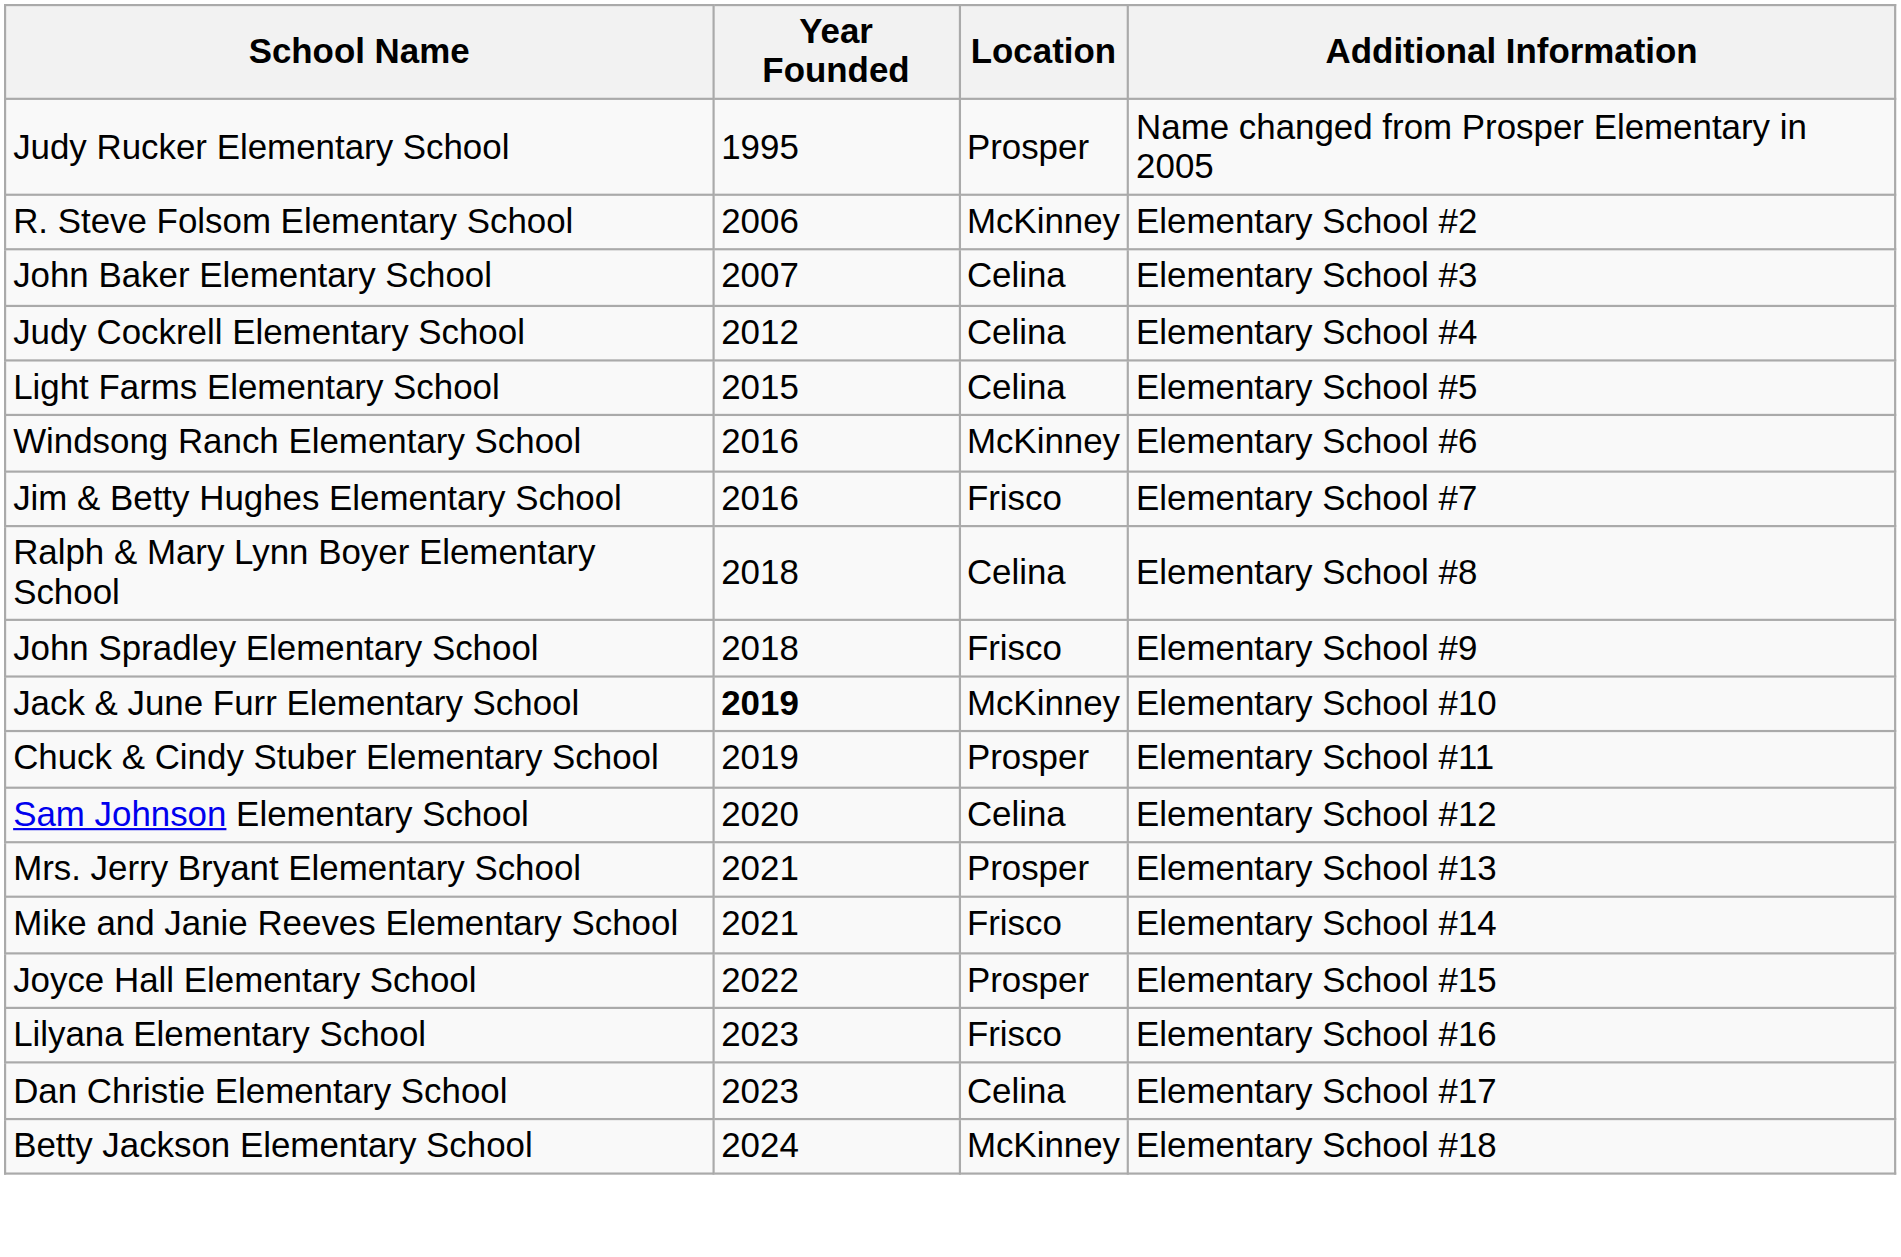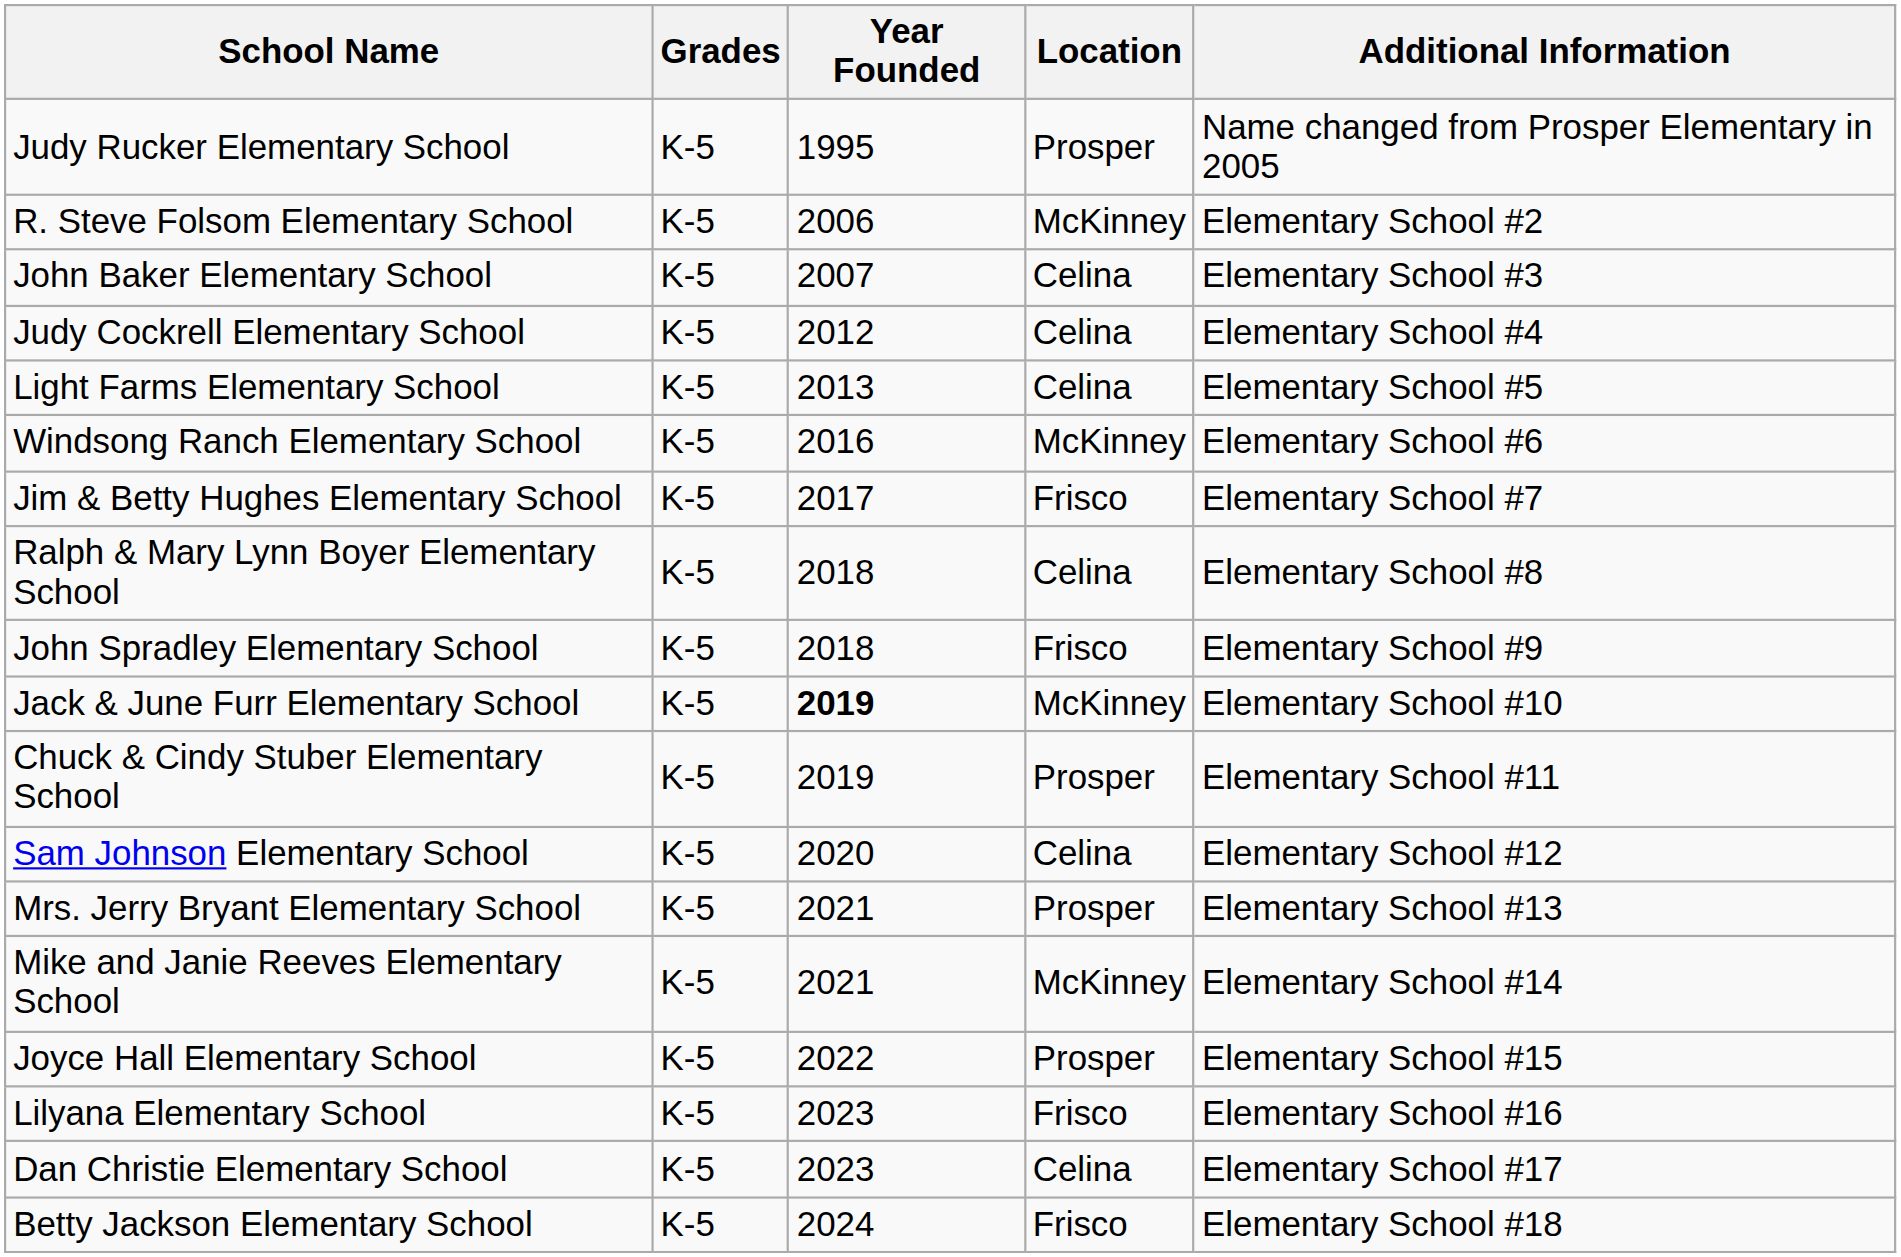 <table class="wikitable sortable mw-collapsible">
 <tr>
 <th>School Name</th>
+<th>Grades</th>
 <th>Year Founded</th>
 <th>Location</th>
 <th>Additional Information</th>
 </tr>
 <tr>
 <td>Judy Rucker Elementary School</td>
+<td>K-5</td>
 <td>1995</td>
 <td>Prosper</td>
 <td>Name changed from Prosper Elementary in 2005</td>
 </tr>
 <tr>
 <td>R. Steve Folsom Elementary School</td>
+<td>K-5</td>
 <td>2006</td>
 <td>McKinney</td>
 <td>Elementary School #2</td>
 </tr>
 <tr>
 <td>John Baker Elementary School</td>
+<td>K-5</td>
 <td>2007</td>
 <td>Celina</td>
 <td>Elementary School #3</td>
 </tr>
 <tr>
 <td>Judy Cockrell Elementary School</td>
+<td>K-5</td>
 <td>2012</td>
 <td>Celina</td>
 <td>Elementary School #4</td>
 </tr>
 <tr>
 <td>Light Farms Elementary School</td>
-<td>2015</td>
+<td>K-5</td>
+<td>2013</td>
 <td>Celina</td>
 <td>Elementary School #5</td>
 </tr>
 <tr>
 <td>Windsong Ranch Elementary School</td>
+<td>K-5</td>
 <td>2016</td>
 <td>McKinney</td>
 <td>Elementary School #6</td>
 </tr>
 <tr>
 <td>Jim & Betty Hughes Elementary School</td>
-<td>2016</td>
+<td>K-5</td>
+<td>2017</td>
 <td>Frisco</td>
 <td>Elementary School #7</td>
 </tr>
 <tr>
 <td>Ralph & Mary Lynn Boyer Elementary School</td>
+<td>K-5</td>
 <td>2018</td>
 <td>Celina</td>
 <td>Elementary School #8</td>
 </tr>
 <tr>
 <td>John Spradley Elementary School</td>
+<td>K-5</td>
 <td>2018</td>
 <td>Frisco</td>
 <td>Elementary School #9</td>
 </tr>
 <tr>
 <td>Jack & June Furr Elementary School</td>
+<td>K-5</td>
 <td><strong>2019</strong></td>
 <td>McKinney</td>
 <td>Elementary School #10</td>
 </tr>
 <tr>
 <td>Chuck & Cindy Stuber Elementary School</td>
+<td>K-5</td>
 <td>2019</td>
 <td>Prosper</td>
 <td>Elementary School #11</td>
 </tr>
 <tr>
 <td><a href='#'>Sam Johnson</a> Elementary School</td>
+<td>K-5</td>
 <td>2020</td>
 <td>Celina</td>
 <td>Elementary School #12</td>
 </tr>
 <tr>
 <td>Mrs. Jerry Bryant Elementary School</td>
+<td>K-5</td>
 <td>2021</td>
 <td>Prosper</td>
 <td>Elementary School #13</td>
 </tr>
 <tr>
 <td>Mike and Janie Reeves Elementary School</td>
+<td>K-5</td>
 <td>2021</td>
-<td>Frisco</td>
+<td>McKinney</td>
 <td>Elementary School #14</td>
 </tr>
 <tr>
 <td>Joyce Hall Elementary School</td>
+<td>K-5</td>
 <td>2022</td>
 <td>Prosper</td>
 <td>Elementary School #15</td>
 </tr>
 <tr>
 <td>Lilyana Elementary School</td>
+<td>K-5</td>
 <td>2023</td>
 <td>Frisco</td>
 <td>Elementary School #16</td>
 </tr>
 <tr>
 <td>Dan Christie Elementary School</td>
+<td>K-5</td>
 <td>2023</td>
 <td>Celina</td>
 <td>Elementary School #17</td>
 </tr>
 <tr>
 <td>Betty Jackson Elementary School</td>
+<td>K-5</td>
 <td>2024</td>
-<td>McKinney</td>
+<td>Frisco</td>
 <td>Elementary School #18</td>
 </tr>
 </table>
